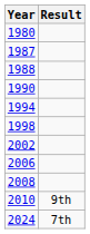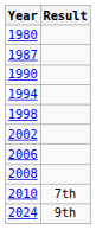 <table class="wikitable" style="text-align:center">
 <tr>
 <th>Year</th>
 <th>Result</th>
 </tr>
 <tr>
 <td><a href='#'>1980</a></td>
 <td></td>
 </tr>
 <tr>
 <td><a href='#'>1987</a></td>
-<td></td>
-</tr>
-<tr>
-<td><a href='#'>1988</a></td>
 <td></td>
 </tr>
 <tr>
 <td><a href='#'>1990</a></td>
 <td></td>
 </tr>
 <tr>
 <td><a href='#'>1994</a></td>
 <td></td>
 </tr>
 <tr>
 <td><a href='#'>1998</a></td>
 <td></td>
 </tr>
 <tr>
 <td><a href='#'>2002</a></td>
 <td></td>
 </tr>
 <tr>
 <td><a href='#'>2006</a></td>
 <td></td>
 </tr>
 <tr>
 <td><a href='#'>2008</a></td>
 <td></td>
 </tr>
 <tr>
 <td><a href='#'>2010</a></td>
-<td>9th</td>
+<td>7th</td>
 </tr>
 <tr>
 <td><a href='#'>2024</a></td>
-<td>7th</td>
+<td>9th</td>
 </tr>
 </table>
